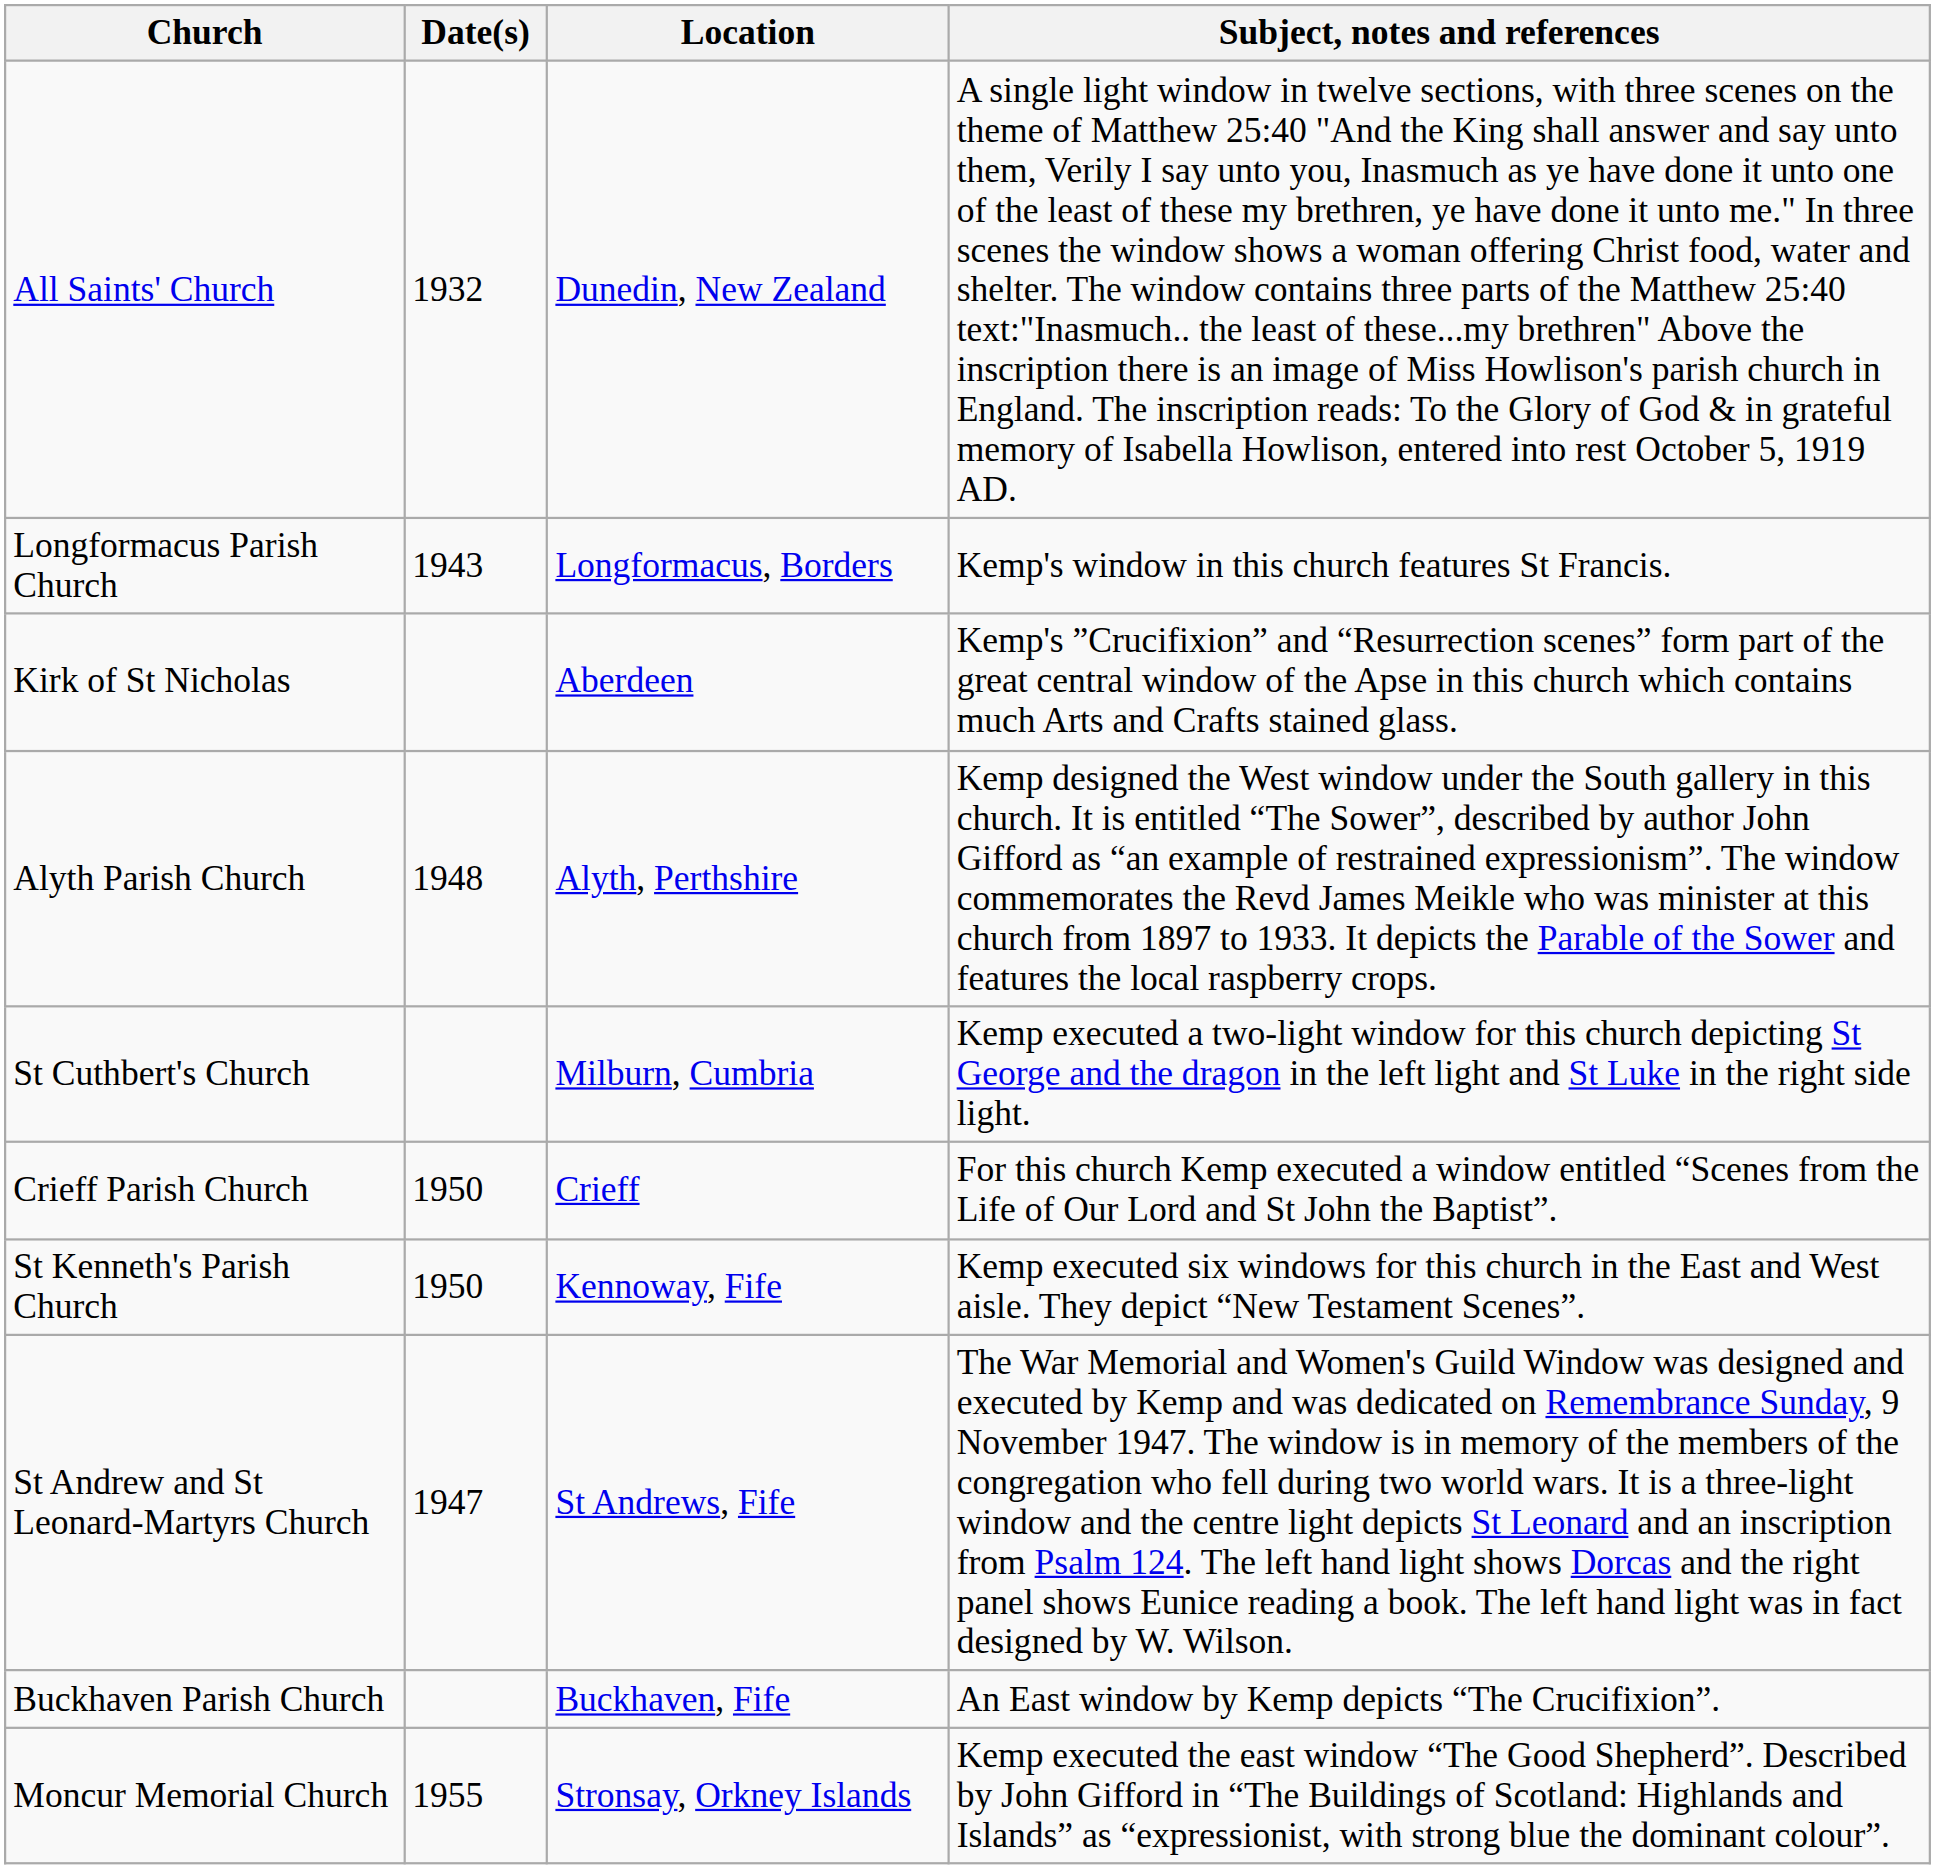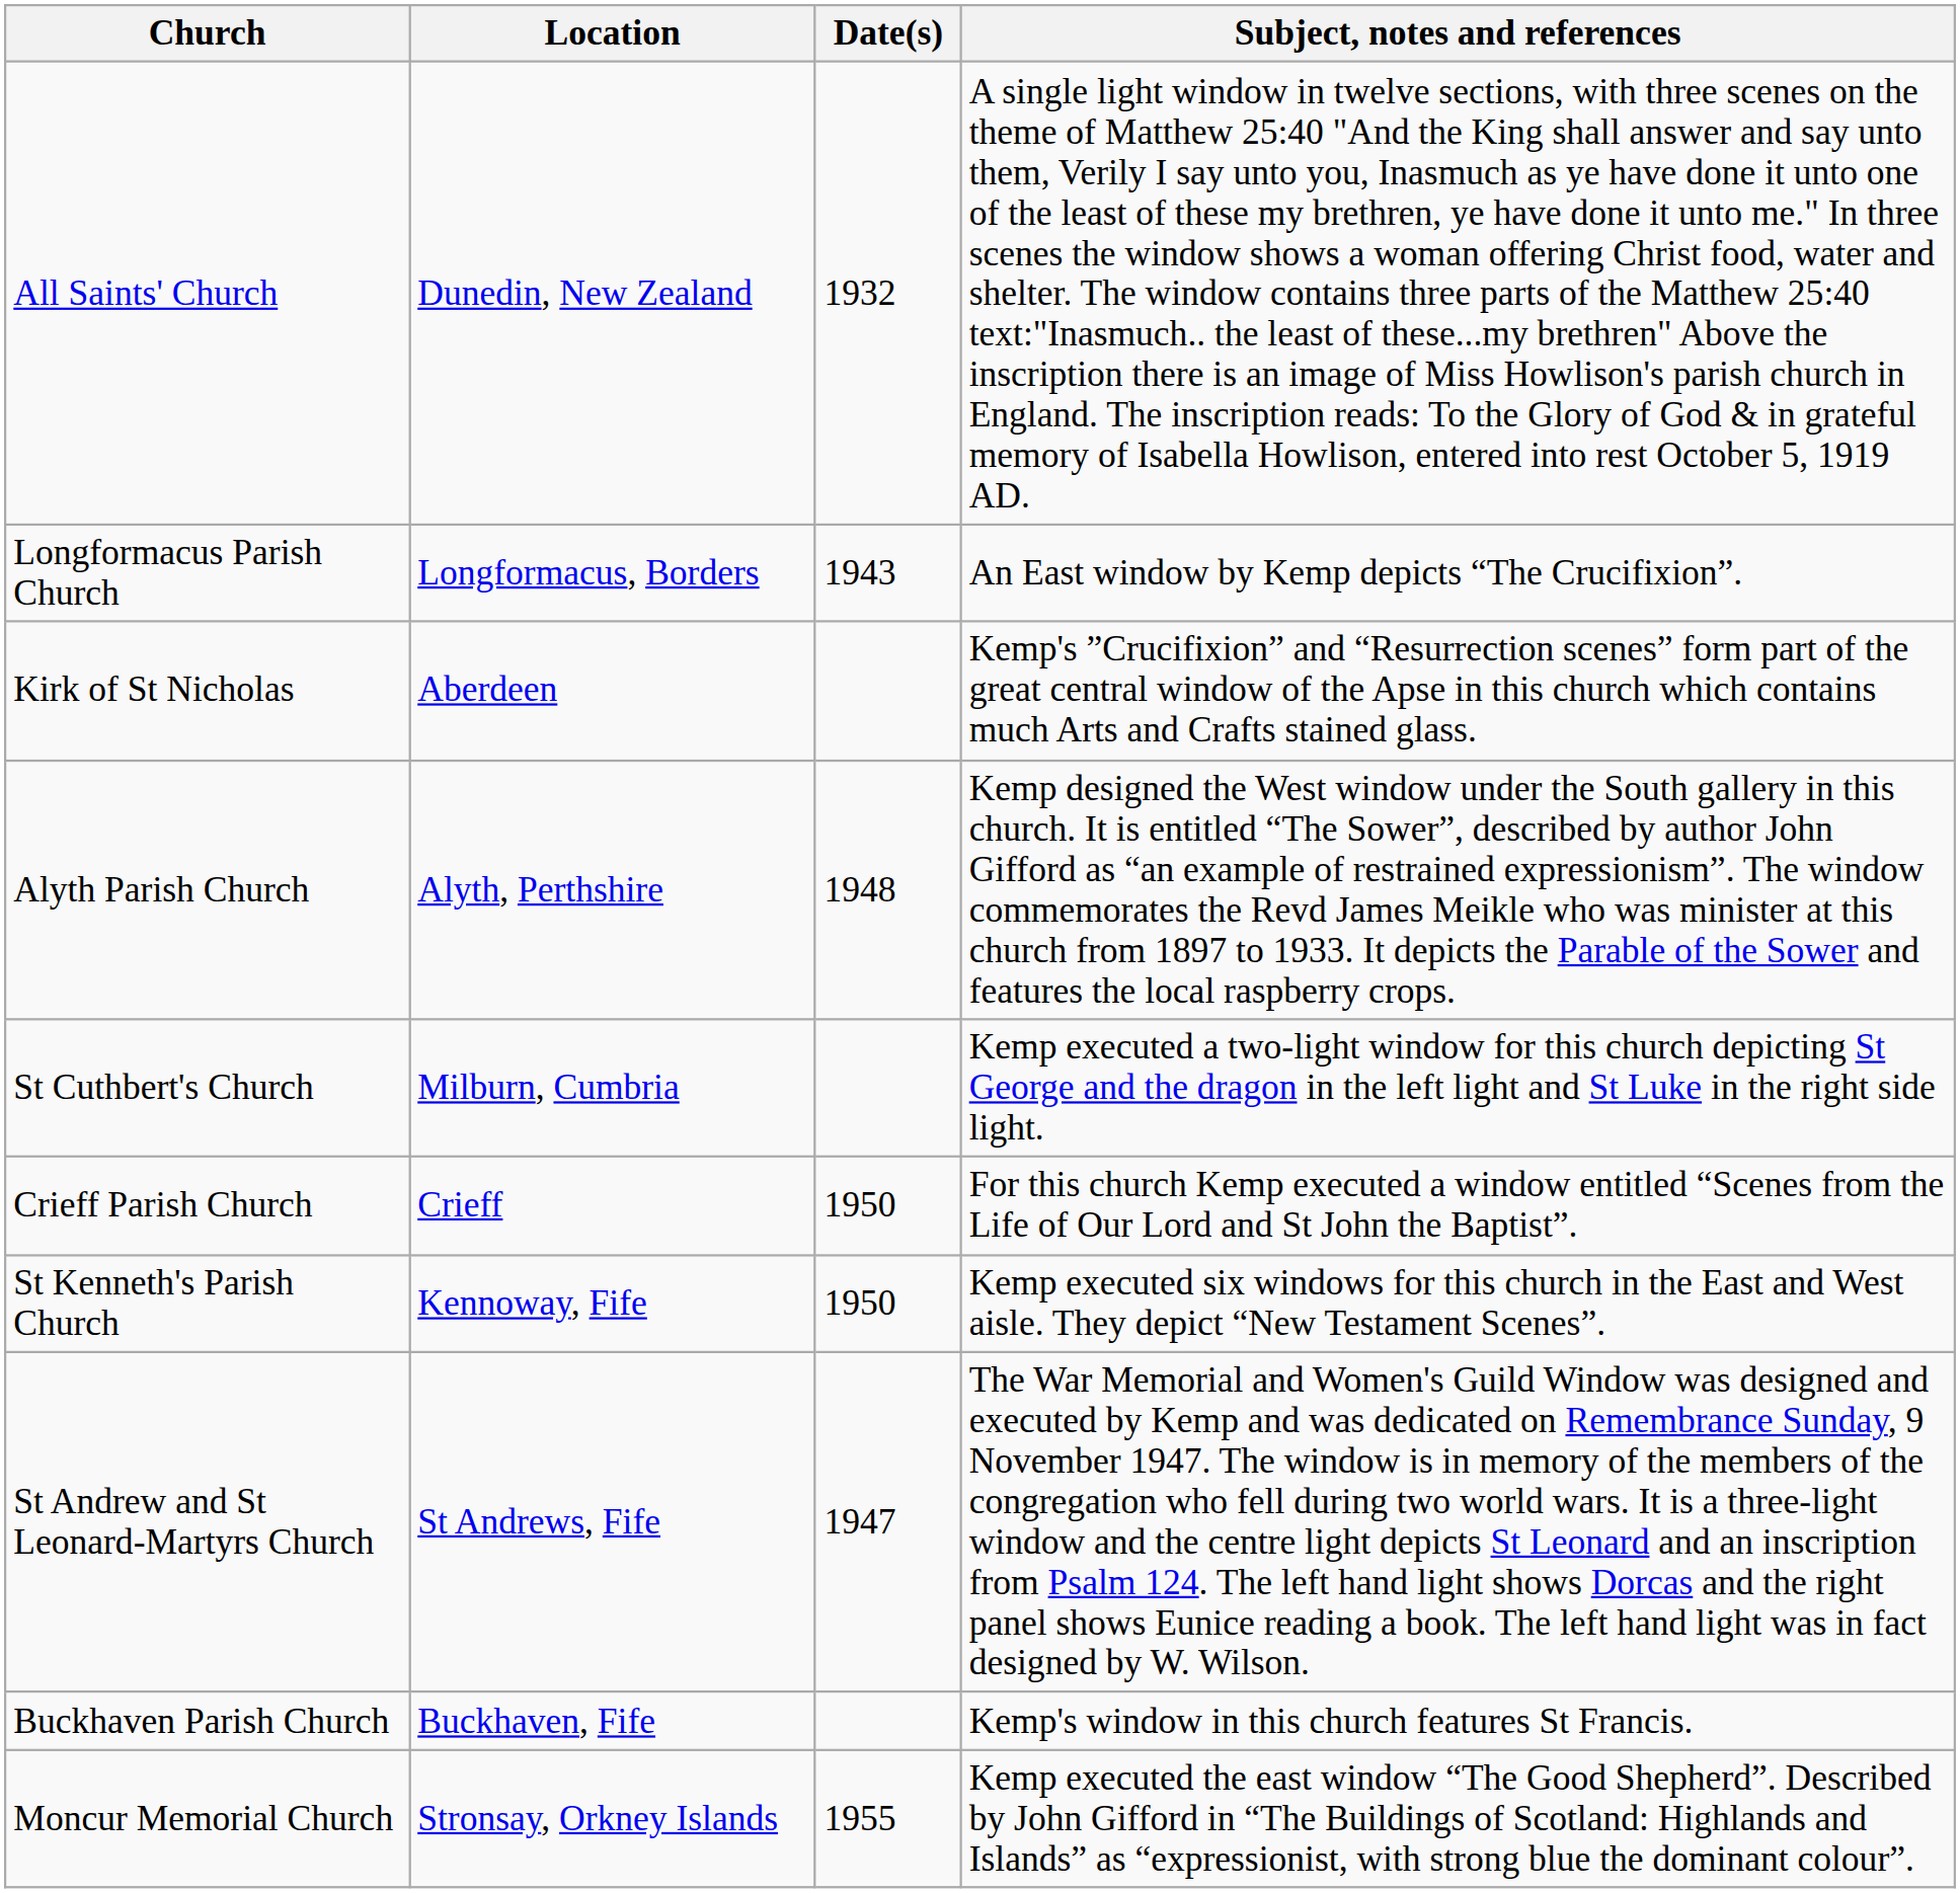 <table class="wikitable sortable">
 <tr>
 <th style="width:200px">Church</th>
+<th style="width:200px">Location</th>
 <th style="width:60px">Date(s)</th>
-<th style="width:200px">Location</th>
 <th style="width:550px" class="unsortable">Subject, notes and references</th>
 </tr>
 <tr>
 <td><a href='#'>All Saints' Church</a></td>
+<td><a href='#'>Dunedin</a>, <a href='#'>New Zealand</a></td>
 <td>1932</td>
-<td><a href='#'>Dunedin</a>, <a href='#'>New Zealand</a></td>
 <td>A single light window in twelve sections, with three scenes on the theme of Matthew 25:40 "And the King shall answer and say unto them, Verily I say unto you, Inasmuch as ye have done it unto one of the least of these my brethren, ye have done it unto me." In three scenes the window shows a woman offering Christ food, water and shelter. The window contains three parts of the Matthew 25:40 text:"Inasmuch.. the least of these...my brethren" Above the inscription there is an image of Miss Howlison's parish church in England. The inscription reads: To the Glory of God & in grateful memory of Isabella Howlison, entered into rest October 5, 1919 AD.</td>
 </tr>
 <tr>
 <td>Longformacus Parish Church</td>
+<td><a href='#'>Longformacus</a>, <a href='#'>Borders</a></td>
 <td>1943</td>
-<td><a href='#'>Longformacus</a>, <a href='#'>Borders</a></td>
-<td>Kemp's window in this church features St Francis.</td>
+<td>An East window by Kemp depicts “The Crucifixion”.</td>
 </tr>
 <tr>
 <td>Kirk of St Nicholas</td>
+<td><a href='#'>Aberdeen</a></td>
 <td></td>
-<td><a href='#'>Aberdeen</a></td>
 <td>Kemp's ”Crucifixion” and “Resurrection scenes” form part of the great central window of the Apse in this church which contains much Arts and Crafts stained glass.</td>
 </tr>
 <tr>
 <td>Alyth Parish Church</td>
+<td><a href='#'>Alyth</a>, <a href='#'>Perthshire</a></td>
 <td>1948</td>
-<td><a href='#'>Alyth</a>, <a href='#'>Perthshire</a></td>
 <td>Kemp designed the West window under the South gallery in this church. It is entitled “The Sower”, described by author John Gifford as “an example of restrained expressionism”.  The window commemorates the Revd James Meikle who was minister at this church from 1897 to 1933. It depicts the <a href='#'>Parable of the Sower</a> and features the local raspberry crops.</td>
 </tr>
 <tr>
 <td>St Cuthbert's Church</td>
+<td><a href='#'>Milburn</a>, <a href='#'>Cumbria</a></td>
 <td></td>
-<td><a href='#'>Milburn</a>, <a href='#'>Cumbria</a></td>
 <td>Kemp executed a two-light window for this church depicting <a href='#'>St George and the dragon</a> in the left light and <a href='#'>St Luke</a> in the right side light.</td>
 </tr>
 <tr>
 <td>Crieff Parish Church</td>
+<td><a href='#'>Crieff</a></td>
 <td>1950</td>
-<td><a href='#'>Crieff</a></td>
 <td>For this church Kemp executed a window entitled “Scenes from the Life of Our Lord and St John the Baptist”.</td>
 </tr>
 <tr>
 <td>St Kenneth's Parish Church</td>
+<td><a href='#'>Kennoway</a>, <a href='#'>Fife</a></td>
 <td>1950</td>
-<td><a href='#'>Kennoway</a>, <a href='#'>Fife</a></td>
 <td>Kemp executed six windows for this church in the East and West aisle. They depict “New Testament Scenes”.<br></td>
 </tr>
 <tr>
 <td>St Andrew and St Leonard-Martyrs Church</td>
+<td><a href='#'>St Andrews</a>, <a href='#'>Fife</a></td>
 <td>1947</td>
-<td><a href='#'>St Andrews</a>, <a href='#'>Fife</a></td>
 <td>The War Memorial and Women's Guild Window was designed and executed by Kemp and was dedicated on <a href='#'>Remembrance Sunday</a>, 9 November 1947. The window is in memory of the members of the congregation who fell during two world wars. It is a three-light window and the centre light depicts <a href='#'>St Leonard</a> and an inscription from <a href='#'>Psalm 124</a>. The left hand light shows <a href='#'>Dorcas</a> and the right panel shows Eunice reading a book. The left hand light was in fact designed by W. Wilson.</td>
 </tr>
 <tr>
 <td>Buckhaven Parish Church</td>
+<td><a href='#'>Buckhaven</a>, <a href='#'>Fife</a></td>
 <td></td>
-<td><a href='#'>Buckhaven</a>, <a href='#'>Fife</a></td>
-<td>An East window by Kemp depicts “The Crucifixion”.</td>
+<td>Kemp's window in this church features St Francis.</td>
 </tr>
 <tr>
 <td>Moncur Memorial Church</td>
+<td><a href='#'>Stronsay</a>, <a href='#'>Orkney Islands</a></td>
 <td>1955</td>
-<td><a href='#'>Stronsay</a>, <a href='#'>Orkney Islands</a></td>
 <td>Kemp executed the east window “The Good Shepherd”. Described by John Gifford in “The Buildings of Scotland: Highlands and Islands” as “expressionist, with strong blue the dominant colour”.</td>
 </tr>
 </table>
